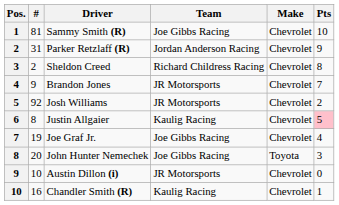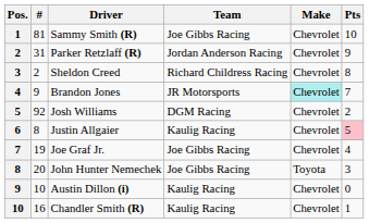 <table class="wikitable" style="font-size:95%">
 <tr>
 <th>Pos.</th>
 <th>#</th>
 <th>Driver</th>
 <th>Team</th>
 <th>Make</th>
 <th>Pts</th>
 </tr>
 <tr>
 <th>1</th>
 <td>81</td>
 <td>Sammy Smith <strong>(R)</strong></td>
 <td>Joe Gibbs Racing</td>
 <td>Chevrolet</td>
 <td>10</td>
 </tr>
 <tr>
 <th>2</th>
 <td>31</td>
 <td>Parker Retzlaff <strong>(R)</strong></td>
 <td>Jordan Anderson Racing</td>
 <td>Chevrolet</td>
 <td>9</td>
 </tr>
 <tr>
 <th>3</th>
 <td>2</td>
 <td>Sheldon Creed</td>
 <td>Richard Childress Racing</td>
 <td>Chevrolet</td>
 <td>8</td>
 </tr>
 <tr>
 <th>4</th>
 <td>9</td>
 <td>Brandon Jones</td>
 <td>JR Motorsports</td>
-<td>Chevrolet</td>
+<td style="background: paleturquoise;">Chevrolet</td>
 <td>7</td>
 </tr>
 <tr>
 <th>5</th>
 <td>92</td>
 <td>Josh Williams</td>
-<td>JR Motorsports</td>
+<td>DGM Racing</td>
 <td>Chevrolet</td>
 <td>2</td>
 </tr>
 <tr>
 <th>6</th>
 <td>8</td>
 <td>Justin Allgaier</td>
 <td>Kaulig Racing</td>
 <td>Chevrolet</td>
 <td style="background: pink;">5</td>
 </tr>
 <tr>
 <th>7</th>
 <td>19</td>
 <td>Joe Graf Jr.</td>
 <td>Joe Gibbs Racing</td>
 <td>Chevrolet</td>
 <td>4</td>
 </tr>
 <tr>
 <th>8</th>
 <td>20</td>
 <td>John Hunter Nemechek</td>
 <td>Joe Gibbs Racing</td>
 <td>Toyota</td>
 <td>3</td>
 </tr>
 <tr>
 <th>9</th>
 <td>10</td>
 <td>Austin Dillon <strong>(i)</strong></td>
-<td>JR Motorsports</td>
+<td>Kaulig Racing</td>
 <td>Chevrolet</td>
 <td>0</td>
 </tr>
 <tr>
 <th>10</th>
 <td>16</td>
 <td>Chandler Smith <strong>(R)</strong></td>
 <td>Kaulig Racing</td>
 <td>Chevrolet</td>
 <td>1</td>
 </tr>
 </table>
